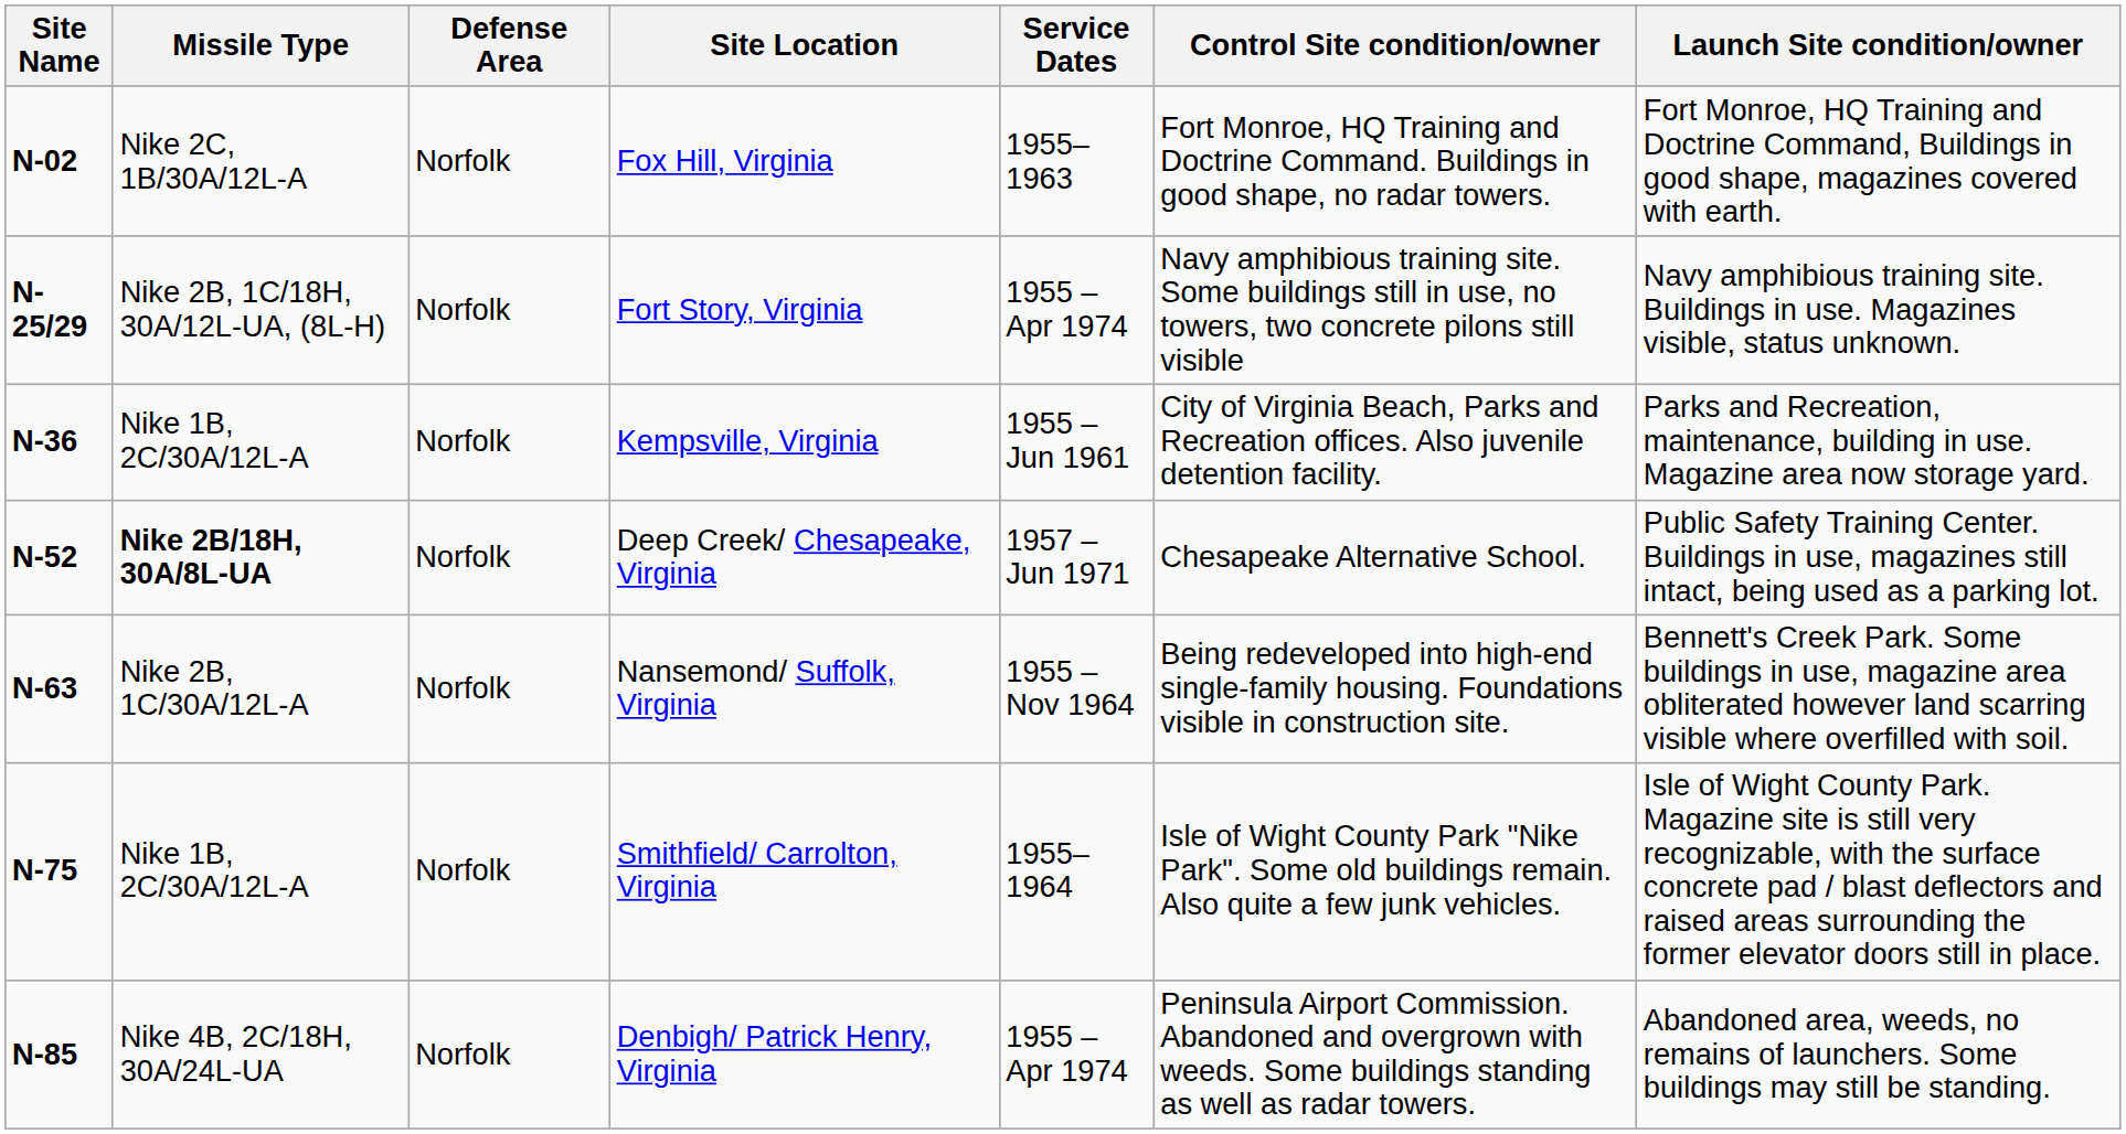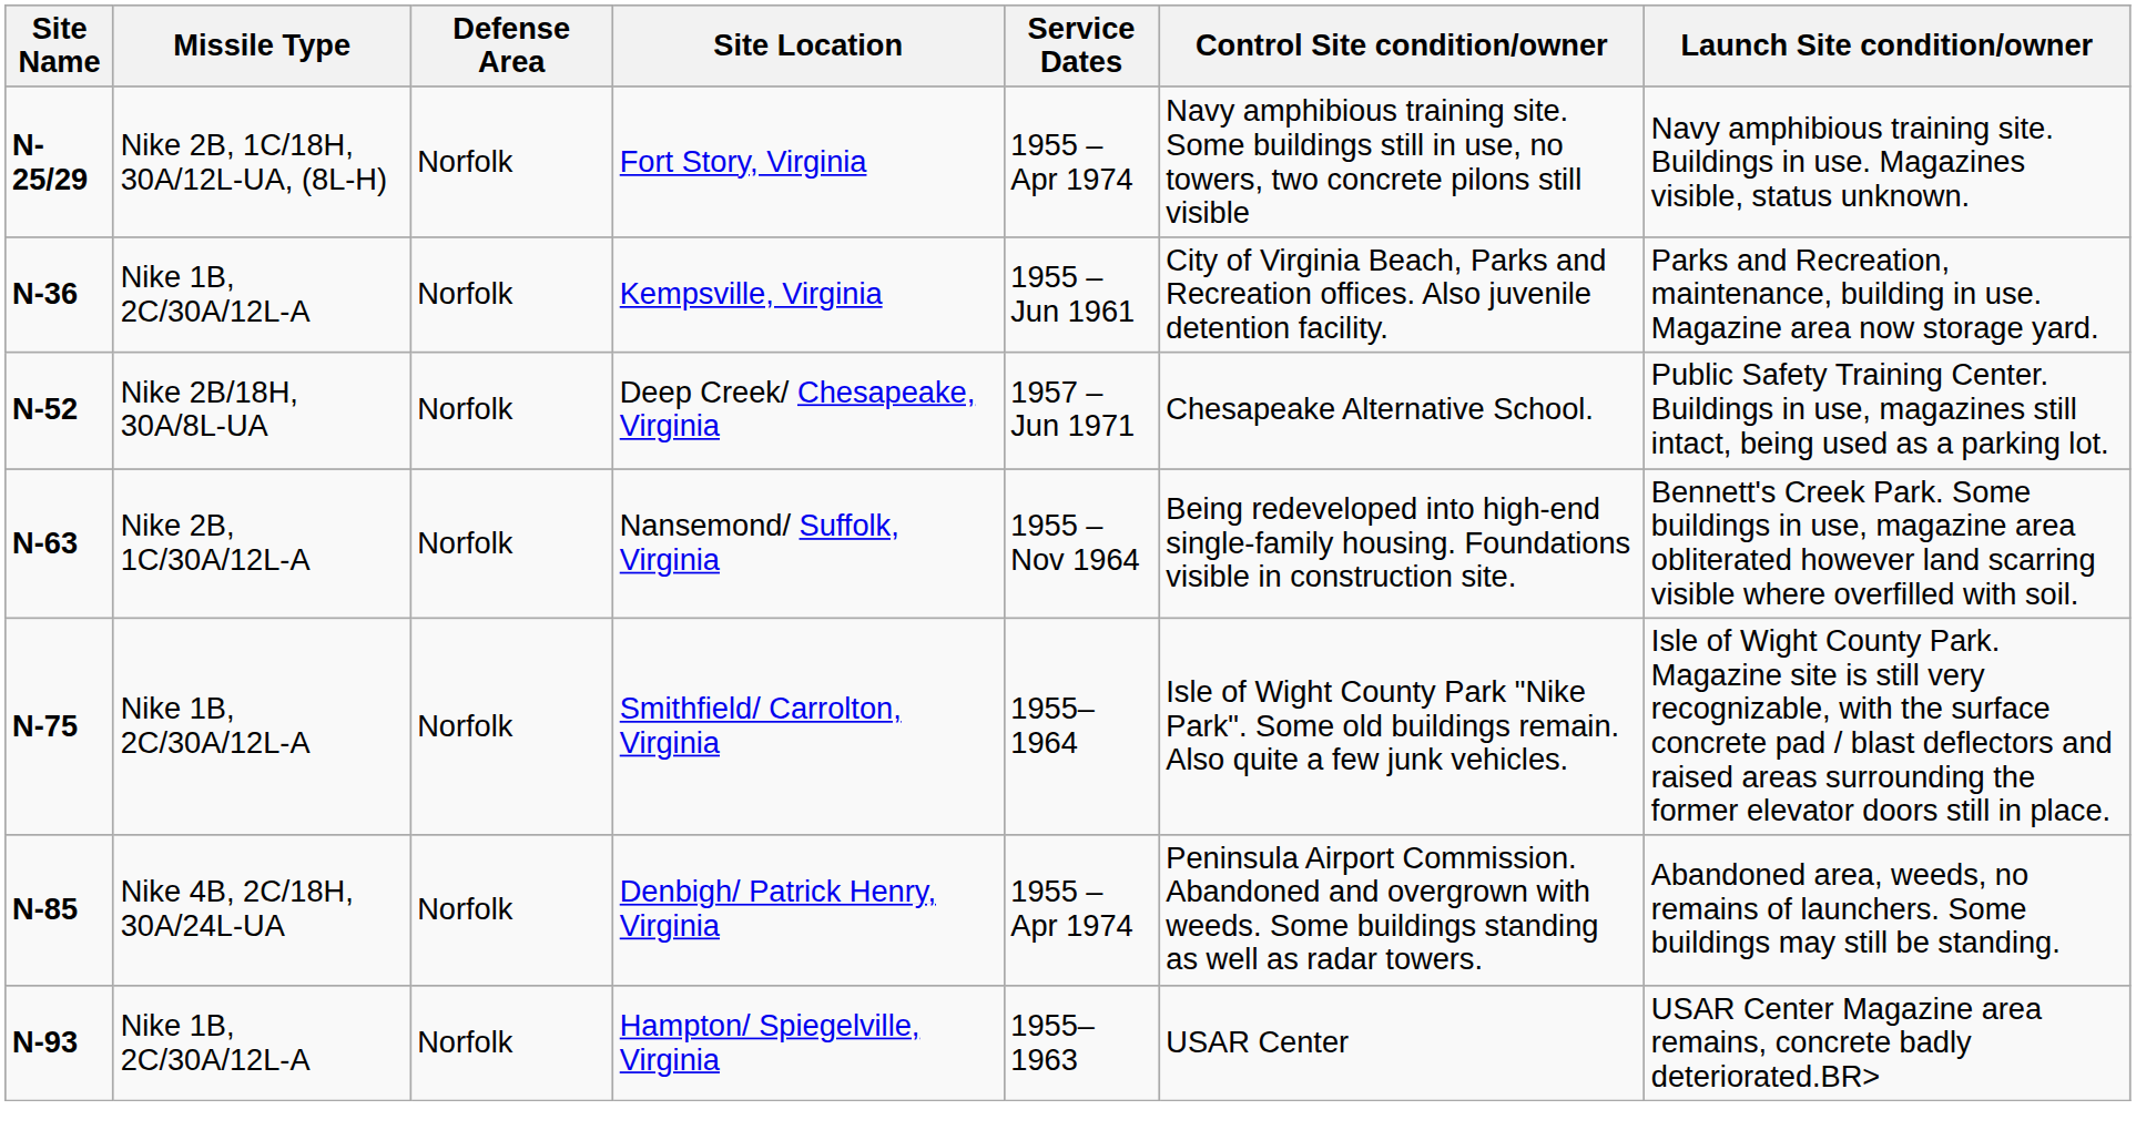 <table class="wikitable sortable">
 <tr>
 <th scope="col" style="width:50px;">Site Name</th>
 <th scope="col" style="width:150px;">Missile Type</th>
 <th scope="col" style="width:100px;">Defense Area</th>
 <th scope="col" style="width:200px;">Site Location</th>
 <th scope="col" style="width:75px;">Service Dates</th>
 <th scope="col" style="width:250px;">Control Site condition/owner</th>
 <th scope="col" style="width:250px;">Launch Site condition/owner</th>
-</tr>
-<tr>
-<td><strong>N-02</strong></td>
-<td>Nike 2C, 1B/30A/12L-A</td>
-<td>Norfolk</td>
-<td><a href='#'>Fox Hill, Virginia</a></td>
-<td>1955–1963</td>
-<td>Fort Monroe, HQ Training and Doctrine Command. Buildings in good shape, no radar towers.<br></td>
-<td>Fort Monroe, HQ Training and Doctrine Command, Buildings in good shape, magazines covered with earth.<br></td>
 </tr>
 <tr>
 <td><strong>N-25/29</strong></td>
 <td>Nike 2B, 1C/18H, 30A/12L-UA, (8L-H)</td>
 <td>Norfolk</td>
 <td><a href='#'>Fort Story, Virginia</a></td>
 <td>1955 – Apr 1974</td>
 <td>Navy amphibious training site. Some buildings still in use, no towers, two concrete pilons still visible<br></td>
 <td>Navy amphibious training site. Buildings in use. Magazines visible, status unknown.<br></td>
 </tr>
 <tr>
 <td><strong>N-36</strong></td>
 <td>Nike 1B, 2C/30A/12L-A</td>
 <td>Norfolk</td>
 <td><a href='#'>Kempsville, Virginia</a></td>
 <td>1955 – Jun 1961</td>
 <td>City of Virginia Beach, Parks and Recreation offices. Also juvenile detention facility.<br></td>
 <td>Parks and Recreation, maintenance, building in use. Magazine area now storage yard.<br></td>
 </tr>
 <tr>
 <td><strong>N-52</strong></td>
-<td><strong>Nike 2B/18H, 30A/8L-UA</strong></td>
+<td>Nike 2B/18H, 30A/8L-UA</td>
 <td>Norfolk</td>
 <td>Deep Creek/ <a href='#'>Chesapeake, Virginia</a></td>
 <td>1957 – Jun 1971</td>
 <td>Chesapeake Alternative School.<br></td>
 <td>Public Safety Training Center. Buildings in use, magazines still intact, being used as a parking lot.<br></td>
 </tr>
 <tr>
 <td><strong>N-63</strong></td>
 <td>Nike 2B, 1C/30A/12L-A</td>
 <td>Norfolk</td>
 <td>Nansemond/ <a href='#'>Suffolk, Virginia</a></td>
 <td>1955 – Nov 1964</td>
 <td>Being redeveloped into high-end single-family housing. Foundations visible in construction site.<br></td>
 <td>Bennett's Creek Park. Some buildings in use, magazine area obliterated however land scarring visible where overfilled with soil.<br></td>
 </tr>
 <tr>
 <td><strong>N-75</strong></td>
 <td>Nike 1B, 2C/30A/12L-A</td>
 <td>Norfolk</td>
 <td><a href='#'>Smithfield/ Carrolton, Virginia</a></td>
 <td>1955–1964</td>
 <td>Isle of Wight County Park "Nike Park". Some old buildings remain. Also quite a few junk vehicles.<br></td>
 <td>Isle of Wight County Park. Magazine site is still very recognizable, with the surface concrete pad / blast deflectors and raised areas surrounding the former elevator doors still in place.<br></td>
 </tr>
 <tr>
 <td><strong>N-85</strong></td>
 <td>Nike 4B, 2C/18H, 30A/24L-UA</td>
 <td>Norfolk</td>
 <td><a href='#'>Denbigh/ Patrick Henry, Virginia</a></td>
 <td>1955 – Apr 1974</td>
 <td>Peninsula Airport Commission. Abandoned and overgrown with weeds. Some buildings standing as well as radar towers.<br></td>
 <td>Abandoned area, weeds, no remains of launchers. Some buildings may still be standing.<br></td>
 </tr>
+<tr>
+<td><strong>N-93</strong></td>
+<td>Nike 1B, 2C/30A/12L-A</td>
+<td>Norfolk</td>
+<td><a href='#'>Hampton/ Spiegelville, Virginia</a></td>
+<td>1955–1963</td>
+<td>USAR Center<br></td>
+<td>USAR Center Magazine area remains, concrete badly deteriorated.BR></td>
+</tr>
 </table>
